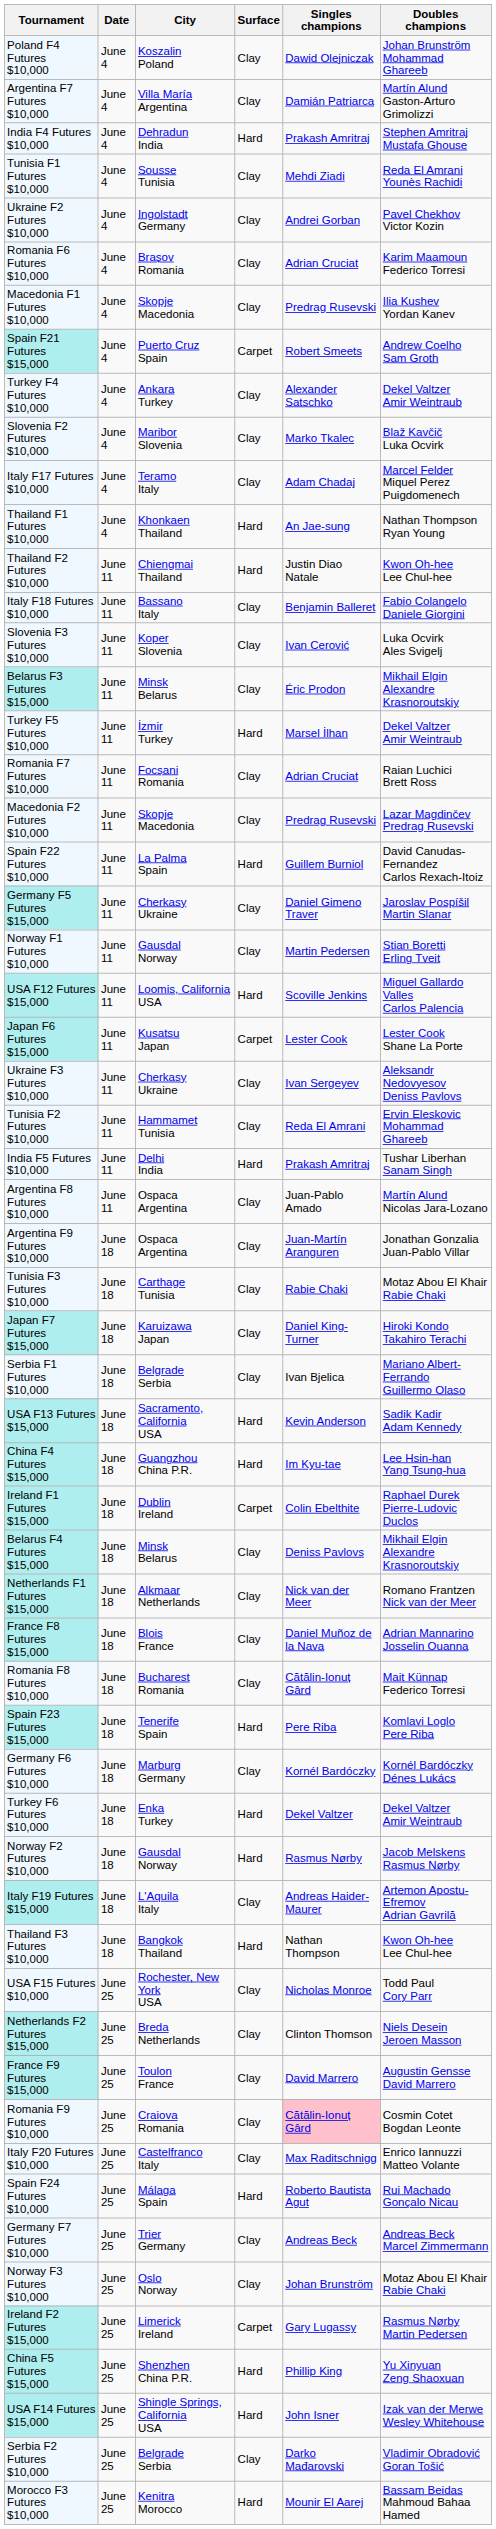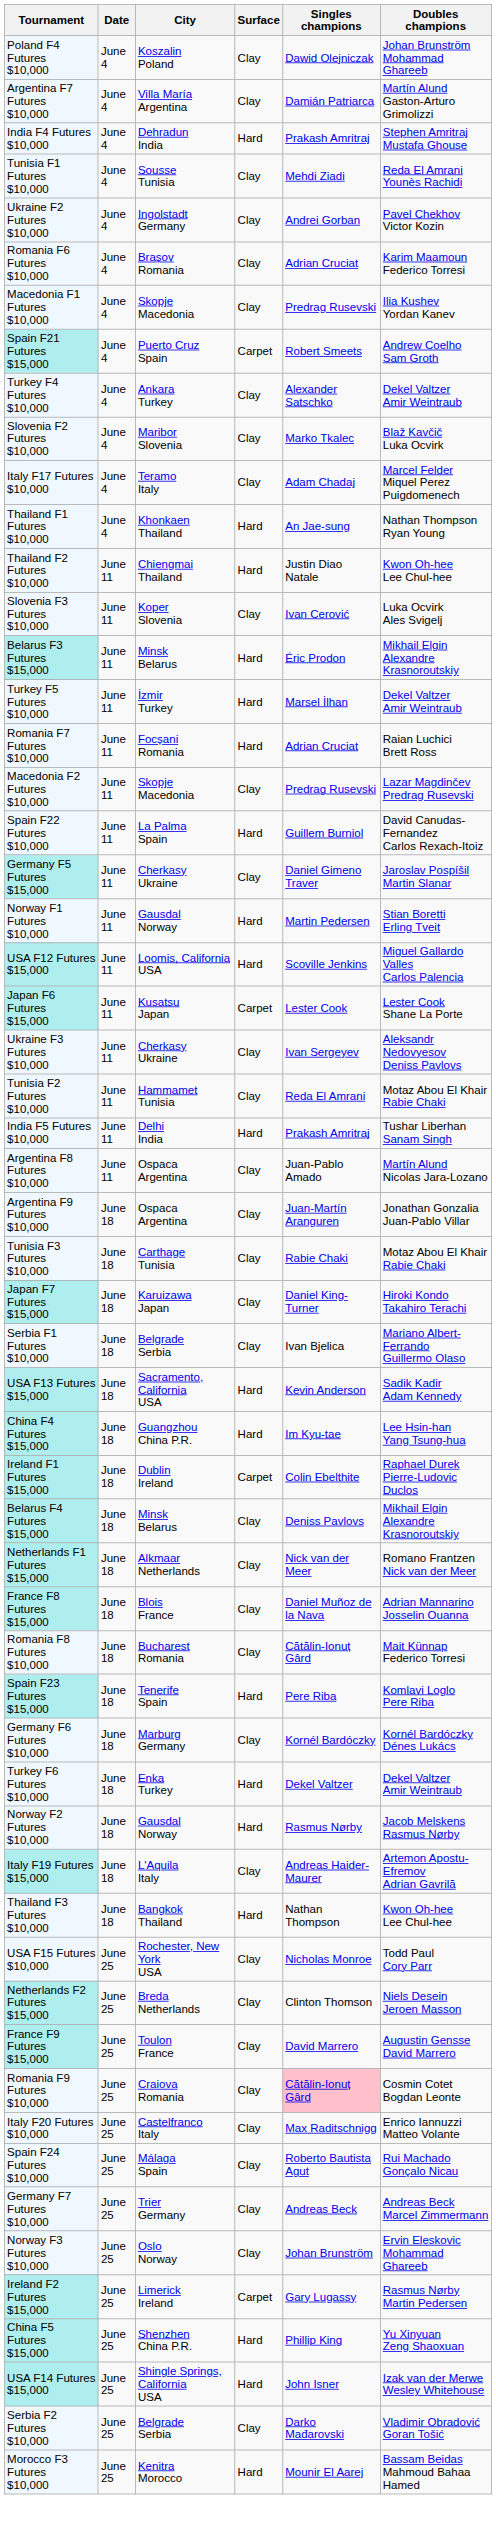 <table class="sortable wikitable" style="font-size:90%">
 <tr>
 <th>Tournament</th>
 <th>Date</th>
 <th>City</th>
 <th>Surface</th>
 <th>Singles champions</th>
 <th>Doubles champions</th>
 </tr>
 <tr>
 <td style="background:#f0f8ff;">Poland F4 Futures<br>$10,000</td>
 <td>June 4</td>
 <td><a href='#'>Koszalin</a><br>Poland</td>
 <td>Clay</td>
 <td> <a href='#'>Dawid Olejniczak</a></td>
 <td> <a href='#'>Johan Brunström</a><br> <a href='#'>Mohammad Ghareeb</a></td>
 </tr>
 <tr>
 <td style="background:#f0f8ff;">Argentina F7 Futures<br>$10,000</td>
 <td>June 4</td>
 <td><a href='#'>Villa María</a><br>Argentina</td>
 <td>Clay</td>
 <td> <a href='#'>Damián Patriarca</a></td>
 <td> <a href='#'>Martín Alund</a><br> Gaston-Arturo Grimolizzi</td>
 </tr>
 <tr>
 <td style="background:#f0f8ff;">India F4 Futures<br>$10,000</td>
 <td>June 4</td>
 <td><a href='#'>Dehradun</a><br>India</td>
 <td>Hard</td>
 <td> <a href='#'>Prakash Amritraj</a></td>
 <td> <a href='#'>Stephen Amritraj</a><br> <a href='#'>Mustafa Ghouse</a></td>
 </tr>
 <tr>
 <td style="background:#f0f8ff;">Tunisia F1 Futures<br>$10,000</td>
 <td>June 4</td>
 <td><a href='#'>Sousse</a><br>Tunisia</td>
 <td>Clay</td>
 <td> <a href='#'>Mehdi Ziadi</a></td>
 <td> <a href='#'>Reda El Amrani</a><br> <a href='#'>Younès Rachidi</a></td>
 </tr>
 <tr>
 <td style="background:#f0f8ff;">Ukraine F2 Futures<br>$10,000</td>
 <td>June 4</td>
 <td><a href='#'>Ingolstadt</a><br>Germany</td>
 <td>Clay</td>
 <td> <a href='#'>Andrei Gorban</a></td>
 <td> <a href='#'>Pavel Chekhov</a><br> Victor Kozin</td>
 </tr>
 <tr>
 <td style="background:#f0f8ff;">Romania F6 Futures<br>$10,000</td>
 <td>June 4</td>
 <td><a href='#'>Brașov</a><br>Romania</td>
 <td>Clay</td>
 <td> <a href='#'>Adrian Cruciat</a></td>
 <td> <a href='#'>Karim Maamoun</a><br> Federico Torresi</td>
 </tr>
 <tr>
 <td style="background:#f0f8ff;">Macedonia F1 Futures<br>$10,000</td>
 <td>June 4</td>
 <td><a href='#'>Skopje</a><br>Macedonia</td>
 <td>Clay</td>
 <td> <a href='#'>Predrag Rusevski</a></td>
 <td> <a href='#'>Ilia Kushev</a><br> Yordan Kanev</td>
 </tr>
 <tr>
 <td style="background:#afeeee;">Spain F21 Futures<br>$15,000</td>
 <td>June 4</td>
 <td><a href='#'>Puerto Cruz</a><br>Spain</td>
 <td>Carpet</td>
 <td> <a href='#'>Robert Smeets</a></td>
 <td> <a href='#'>Andrew Coelho</a><br> <a href='#'>Sam Groth</a></td>
 </tr>
 <tr>
 <td style="background:#f0f8ff;">Turkey F4 Futures<br>$10,000</td>
 <td>June 4</td>
 <td><a href='#'>Ankara</a><br>Turkey</td>
 <td>Clay</td>
 <td> <a href='#'>Alexander Satschko</a></td>
 <td> <a href='#'>Dekel Valtzer</a><br> <a href='#'>Amir Weintraub</a></td>
 </tr>
 <tr>
 <td style="background:#f0f8ff;">Slovenia F2 Futures<br>$10,000</td>
 <td>June 4</td>
 <td><a href='#'>Maribor</a><br>Slovenia</td>
 <td>Clay</td>
 <td> <a href='#'>Marko Tkalec</a></td>
 <td> <a href='#'>Blaž Kavčič</a><br> Luka Ocvirk</td>
 </tr>
 <tr>
 <td style="background:#f0f8ff;">Italy F17 Futures<br>$10,000</td>
 <td>June 4</td>
 <td><a href='#'>Teramo</a><br>Italy</td>
 <td>Clay</td>
 <td> <a href='#'>Adam Chadaj</a></td>
 <td> <a href='#'>Marcel Felder</a><br> Miquel Perez Puigdomenech</td>
 </tr>
 <tr>
 <td style="background:#f0f8ff;">Thailand F1 Futures<br>$10,000</td>
 <td>June 4</td>
 <td><a href='#'>Khonkaen</a><br>Thailand</td>
 <td>Hard</td>
 <td> <a href='#'>An Jae-sung</a></td>
 <td> Nathan Thompson<br> Ryan Young</td>
 </tr>
 <tr>
 <td style="background:#f0f8ff;">Thailand F2 Futures<br>$10,000</td>
 <td>June 11</td>
 <td><a href='#'>Chiengmai</a><br>Thailand</td>
 <td>Hard</td>
 <td> Justin Diao Natale</td>
 <td> <a href='#'>Kwon Oh-hee</a><br> Lee Chul-hee</td>
 </tr>
 <tr>
-<td style="background:#f0f8ff;">Italy F18 Futures<br>$10,000</td>
-<td>June 11</td>
-<td><a href='#'>Bassano</a><br>Italy</td>
-<td>Clay</td>
-<td> <a href='#'>Benjamin Balleret</a></td>
-<td> <a href='#'>Fabio Colangelo</a><br> <a href='#'>Daniele Giorgini</a></td>
-</tr>
-<tr>
 <td style="background:#f0f8ff;">Slovenia F3 Futures<br>$10,000</td>
 <td>June 11</td>
 <td><a href='#'>Koper</a><br>Slovenia</td>
 <td>Clay</td>
 <td> <a href='#'>Ivan Cerović</a></td>
 <td> Luka Ocvirk<br> Ales Svigelj</td>
 </tr>
 <tr>
 <td style="background:#afeeee;">Belarus F3 Futures<br>$15,000</td>
 <td>June 11</td>
 <td><a href='#'>Minsk</a><br>Belarus</td>
-<td>Clay</td>
+<td>Hard</td>
 <td> <a href='#'>Éric Prodon</a></td>
 <td> <a href='#'>Mikhail Elgin</a><br> <a href='#'>Alexandre Krasnoroutskiy</a></td>
 </tr>
 <tr>
 <td style="background:#f0f8ff;">Turkey F5 Futures<br>$10,000</td>
 <td>June 11</td>
 <td><a href='#'>İzmir</a><br>Turkey</td>
 <td>Hard</td>
 <td> <a href='#'>Marsel İlhan</a></td>
 <td> <a href='#'>Dekel Valtzer</a><br> <a href='#'>Amir Weintraub</a></td>
 </tr>
 <tr>
 <td style="background:#f0f8ff;">Romania F7 Futures<br>$10,000</td>
 <td>June 11</td>
 <td><a href='#'>Focșani</a><br>Romania</td>
-<td>Clay</td>
+<td>Hard</td>
 <td> <a href='#'>Adrian Cruciat</a></td>
 <td> Raian Luchici<br> Brett Ross</td>
 </tr>
 <tr>
 <td style="background:#f0f8ff;">Macedonia F2 Futures<br>$10,000</td>
 <td>June 11</td>
 <td><a href='#'>Skopje</a><br>Macedonia</td>
 <td>Clay</td>
 <td> <a href='#'>Predrag Rusevski</a></td>
 <td> <a href='#'>Lazar Magdinčev</a><br> <a href='#'>Predrag Rusevski</a></td>
 </tr>
 <tr>
 <td style="background:#f0f8ff;">Spain F22 Futures<br>$10,000</td>
 <td>June 11</td>
 <td><a href='#'>La Palma</a><br>Spain</td>
 <td>Hard</td>
 <td> <a href='#'>Guillem Burniol</a></td>
 <td> David Canudas-Fernandez<br> Carlos Rexach-Itoiz</td>
 </tr>
 <tr>
 <td style="background:#afeeee;">Germany F5 Futures<br>$15,000</td>
 <td>June 11</td>
 <td><a href='#'>Cherkasy</a><br>Ukraine</td>
 <td>Clay</td>
 <td> <a href='#'>Daniel Gimeno Traver</a></td>
 <td> <a href='#'>Jaroslav Pospíšil</a><br> <a href='#'>Martin Slanar</a></td>
 </tr>
 <tr>
 <td style="background:#f0f8ff;">Norway F1 Futures<br>$10,000</td>
 <td>June 11</td>
 <td><a href='#'>Gausdal</a><br>Norway</td>
-<td>Clay</td>
+<td>Hard</td>
 <td> <a href='#'>Martin Pedersen</a></td>
 <td> <a href='#'>Stian Boretti</a><br> <a href='#'>Erling Tveit</a></td>
 </tr>
 <tr>
 <td style="background:#afeeee;">USA F12 Futures<br>$15,000</td>
 <td>June 11</td>
 <td><a href='#'>Loomis, California</a><br>USA</td>
 <td>Hard</td>
 <td> <a href='#'>Scoville Jenkins</a></td>
 <td> <a href='#'>Miguel Gallardo Valles</a><br> <a href='#'>Carlos Palencia</a></td>
 </tr>
 <tr>
 <td style="background:#afeeee;">Japan F6 Futures<br>$15,000</td>
 <td>June 11</td>
 <td><a href='#'>Kusatsu</a><br>Japan</td>
 <td>Carpet</td>
 <td> <a href='#'>Lester Cook</a></td>
 <td> <a href='#'>Lester Cook</a><br> Shane La Porte</td>
 </tr>
 <tr>
 <td style="background:#f0f8ff;">Ukraine F3 Futures<br>$10,000</td>
 <td>June 11</td>
 <td><a href='#'>Cherkasy</a><br>Ukraine</td>
 <td>Clay</td>
 <td> <a href='#'>Ivan Sergeyev</a></td>
 <td> <a href='#'>Aleksandr Nedovyesov</a><br> <a href='#'>Deniss Pavlovs</a></td>
 </tr>
 <tr>
 <td style="background:#f0f8ff;">Tunisia F2 Futures<br>$10,000</td>
 <td>June 11</td>
 <td><a href='#'>Hammamet</a><br>Tunisia</td>
 <td>Clay</td>
 <td> <a href='#'>Reda El Amrani</a></td>
-<td> <a href='#'>Ervin Eleskovic</a><br> <a href='#'>Mohammad Ghareeb</a></td>
+<td> Motaz Abou El Khair<br> <a href='#'>Rabie Chaki</a></td>
 </tr>
 <tr>
 <td style="background:#f0f8ff;">India F5 Futures<br>$10,000</td>
 <td>June 11</td>
 <td><a href='#'>Delhi</a><br>India</td>
 <td>Hard</td>
 <td> <a href='#'>Prakash Amritraj</a></td>
 <td> Tushar Liberhan<br> <a href='#'>Sanam Singh</a></td>
 </tr>
 <tr>
 <td style="background:#f0f8ff;">Argentina F8 Futures<br>$10,000</td>
 <td>June 11</td>
 <td>Ospaca<br>Argentina</td>
 <td>Clay</td>
 <td> Juan-Pablo Amado</td>
 <td> <a href='#'>Martín Alund</a><br> Nicolas Jara-Lozano</td>
 </tr>
 <tr>
 <td style="background:#f0f8ff;">Argentina F9 Futures<br>$10,000</td>
 <td>June 18</td>
 <td>Ospaca<br>Argentina</td>
 <td>Clay</td>
 <td> <a href='#'>Juan-Martín Aranguren</a></td>
 <td> Jonathan Gonzalia<br> Juan-Pablo Villar</td>
 </tr>
 <tr>
 <td style="background:#f0f8ff;">Tunisia F3 Futures<br>$10,000</td>
 <td>June 18</td>
 <td><a href='#'>Carthage</a><br>Tunisia</td>
 <td>Clay</td>
 <td> <a href='#'>Rabie Chaki</a></td>
 <td> Motaz Abou El Khair<br> <a href='#'>Rabie Chaki</a></td>
 </tr>
 <tr>
 <td style="background:#afeeee;">Japan F7 Futures<br>$15,000</td>
 <td>June 18</td>
 <td><a href='#'>Karuizawa</a><br>Japan</td>
 <td>Clay</td>
 <td> <a href='#'>Daniel King-Turner</a></td>
 <td> <a href='#'>Hiroki Kondo</a><br> <a href='#'>Takahiro Terachi</a></td>
 </tr>
 <tr>
 <td style="background:#f0f8ff;">Serbia F1 Futures<br>$10,000</td>
 <td>June 18</td>
 <td><a href='#'>Belgrade</a><br>Serbia</td>
 <td>Clay</td>
 <td> Ivan Bjelica</td>
 <td> <a href='#'>Mariano Albert-Ferrando</a><br> <a href='#'>Guillermo Olaso</a></td>
 </tr>
 <tr>
 <td style="background:#afeeee;">USA F13 Futures<br>$15,000</td>
 <td>June 18</td>
 <td><a href='#'>Sacramento, California</a><br>USA</td>
 <td>Hard</td>
 <td> <a href='#'>Kevin Anderson</a></td>
 <td> <a href='#'>Sadik Kadir</a><br> <a href='#'>Adam Kennedy</a></td>
 </tr>
 <tr>
 <td style="background:#afeeee;">China F4 Futures<br>$15,000</td>
 <td>June 18</td>
 <td><a href='#'>Guangzhou</a><br>China P.R.</td>
 <td>Hard</td>
 <td> <a href='#'>Im Kyu-tae</a></td>
 <td> <a href='#'>Lee Hsin-han</a><br> <a href='#'>Yang Tsung-hua</a></td>
 </tr>
 <tr>
 <td style="background:#afeeee;">Ireland F1 Futures<br>$15,000</td>
 <td>June 18</td>
 <td><a href='#'>Dublin</a><br>Ireland</td>
 <td>Carpet</td>
 <td> <a href='#'>Colin Ebelthite</a></td>
 <td> <a href='#'>Raphael Durek</a><br> <a href='#'>Pierre-Ludovic Duclos</a></td>
 </tr>
 <tr>
 <td style="background:#afeeee;">Belarus F4 Futures<br>$15,000</td>
 <td>June 18</td>
 <td><a href='#'>Minsk</a><br>Belarus</td>
 <td>Clay</td>
 <td> <a href='#'>Deniss Pavlovs</a></td>
 <td> <a href='#'>Mikhail Elgin</a><br> <a href='#'>Alexandre Krasnoroutskiy</a></td>
 </tr>
 <tr>
 <td style="background:#afeeee;">Netherlands F1 Futures<br>$15,000</td>
 <td>June 18</td>
 <td><a href='#'>Alkmaar</a><br>Netherlands</td>
 <td>Clay</td>
 <td> <a href='#'>Nick van der Meer</a></td>
 <td> Romano Frantzen<br> <a href='#'>Nick van der Meer</a></td>
 </tr>
 <tr>
 <td style="background:#afeeee;">France F8 Futures<br>$15,000</td>
 <td>June 18</td>
 <td><a href='#'>Blois</a><br>France</td>
 <td>Clay</td>
 <td> <a href='#'>Daniel Muñoz de la Nava</a></td>
 <td> <a href='#'>Adrian Mannarino</a><br> <a href='#'>Josselin Ouanna</a></td>
 </tr>
 <tr>
 <td style="background:#f0f8ff;">Romania F8 Futures<br>$10,000</td>
 <td>June 18</td>
 <td><a href='#'>Bucharest</a><br>Romania</td>
 <td>Clay</td>
 <td> <a href='#'>Cătălin-Ionuț Gârd</a></td>
 <td> <a href='#'>Mait Künnap</a><br> Federico Torresi</td>
 </tr>
 <tr>
 <td style="background:#afeeee;">Spain F23 Futures<br>$15,000</td>
 <td>June 18</td>
 <td><a href='#'>Tenerife</a><br>Spain</td>
 <td>Hard</td>
 <td> <a href='#'>Pere Riba</a></td>
 <td> <a href='#'>Komlavi Loglo</a><br> <a href='#'>Pere Riba</a></td>
 </tr>
 <tr>
 <td style="background:#f0f8ff;">Germany F6 Futures<br>$10,000</td>
 <td>June 18</td>
 <td><a href='#'>Marburg</a><br>Germany</td>
 <td>Clay</td>
 <td> <a href='#'>Kornél Bardóczky</a></td>
 <td> <a href='#'>Kornél Bardóczky</a><br> <a href='#'>Dénes Lukács</a></td>
 </tr>
 <tr>
 <td style="background:#f0f8ff;">Turkey F6 Futures<br>$10,000</td>
 <td>June 18</td>
 <td><a href='#'>Enka</a><br>Turkey</td>
 <td>Hard</td>
 <td> <a href='#'>Dekel Valtzer</a></td>
 <td> <a href='#'>Dekel Valtzer</a><br> <a href='#'>Amir Weintraub</a></td>
 </tr>
 <tr>
 <td style="background:#f0f8ff;">Norway F2 Futures<br>$10,000</td>
 <td>June 18</td>
 <td><a href='#'>Gausdal</a><br>Norway</td>
 <td>Hard</td>
 <td> <a href='#'>Rasmus Nørby</a></td>
 <td> <a href='#'>Jacob Melskens</a><br> <a href='#'>Rasmus Nørby</a></td>
 </tr>
 <tr>
 <td style="background:#afeeee;">Italy F19 Futures<br>$15,000</td>
 <td>June 18</td>
 <td><a href='#'>L'Aquila</a><br>Italy</td>
 <td>Clay</td>
 <td> <a href='#'>Andreas Haider-Maurer</a></td>
 <td> <a href='#'>Artemon Apostu-Efremov</a><br> <a href='#'>Adrian Gavrilă</a></td>
 </tr>
 <tr>
 <td style="background:#f0f8ff;">Thailand F3 Futures<br>$10,000</td>
 <td>June 18</td>
 <td><a href='#'>Bangkok</a><br>Thailand</td>
 <td>Hard</td>
 <td> Nathan Thompson</td>
 <td> <a href='#'>Kwon Oh-hee</a><br> Lee Chul-hee</td>
 </tr>
 <tr>
 <td style="background:#f0f8ff;">USA F15 Futures<br>$10,000</td>
 <td>June 25</td>
 <td><a href='#'>Rochester, New York</a><br>USA</td>
 <td>Clay</td>
 <td> <a href='#'>Nicholas Monroe</a></td>
 <td> Todd Paul<br> <a href='#'>Cory Parr</a></td>
 </tr>
 <tr>
 <td style="background:#afeeee;">Netherlands F2 Futures<br>$15,000</td>
 <td>June 25</td>
 <td><a href='#'>Breda</a><br>Netherlands</td>
 <td>Clay</td>
 <td> Clinton Thomson</td>
 <td> <a href='#'>Niels Desein</a><br> <a href='#'>Jeroen Masson</a></td>
 </tr>
 <tr>
 <td style="background:#afeeee;">France F9 Futures<br>$15,000</td>
 <td>June 25</td>
 <td><a href='#'>Toulon</a><br>France</td>
 <td>Clay</td>
 <td> <a href='#'>David Marrero</a></td>
 <td> <a href='#'>Augustin Gensse</a><br> <a href='#'>David Marrero</a></td>
 </tr>
 <tr>
 <td style="background:#f0f8ff;">Romania F9 Futures<br>$10,000</td>
 <td>June 25</td>
 <td><a href='#'>Craiova</a><br>Romania</td>
 <td>Clay</td>
 <td style="background: pink;"> <a href='#'>Cătălin-Ionuț Gârd</a></td>
 <td> Cosmin Cotet<br> Bogdan Leonte</td>
 </tr>
 <tr>
 <td style="background:#f0f8ff;">Italy F20 Futures<br>$10,000</td>
 <td>June 25</td>
 <td><a href='#'>Castelfranco</a><br>Italy</td>
 <td>Clay</td>
 <td> <a href='#'>Max Raditschnigg</a></td>
 <td> Enrico Iannuzzi<br> Matteo Volante</td>
 </tr>
 <tr>
 <td style="background:#f0f8ff;">Spain F24 Futures<br>$10,000</td>
 <td>June 25</td>
 <td><a href='#'>Málaga</a><br>Spain</td>
-<td>Hard</td>
+<td>Clay</td>
 <td> <a href='#'>Roberto Bautista Agut</a></td>
 <td> <a href='#'>Rui Machado</a><br> <a href='#'>Gonçalo Nicau</a></td>
 </tr>
 <tr>
 <td style="background:#f0f8ff;">Germany F7 Futures<br>$10,000</td>
 <td>June 25</td>
 <td><a href='#'>Trier</a><br>Germany</td>
 <td>Clay</td>
 <td> <a href='#'>Andreas Beck</a></td>
 <td> <a href='#'>Andreas Beck</a><br> <a href='#'>Marcel Zimmermann</a></td>
 </tr>
 <tr>
 <td style="background:#f0f8ff;">Norway F3 Futures<br>$10,000</td>
 <td>June 25</td>
 <td><a href='#'>Oslo</a><br>Norway</td>
 <td>Clay</td>
 <td> <a href='#'>Johan Brunström</a></td>
-<td> Motaz Abou El Khair<br> <a href='#'>Rabie Chaki</a></td>
+<td> <a href='#'>Ervin Eleskovic</a><br> <a href='#'>Mohammad Ghareeb</a></td>
 </tr>
 <tr>
 <td style="background:#afeeee;">Ireland F2 Futures<br>$15,000</td>
 <td>June 25</td>
 <td><a href='#'>Limerick</a><br>Ireland</td>
 <td>Carpet</td>
 <td> <a href='#'>Gary Lugassy</a></td>
 <td> <a href='#'>Rasmus Nørby</a><br> <a href='#'>Martin Pedersen</a></td>
 </tr>
 <tr>
 <td style="background:#afeeee;">China F5 Futures<br>$15,000</td>
 <td>June 25</td>
 <td><a href='#'>Shenzhen</a><br>China P.R.</td>
 <td>Hard</td>
 <td> <a href='#'>Phillip King</a></td>
 <td> <a href='#'>Yu Xinyuan</a><br> <a href='#'>Zeng Shaoxuan</a></td>
 </tr>
 <tr>
 <td style="background:#afeeee;">USA F14 Futures<br>$15,000</td>
 <td>June 25</td>
 <td><a href='#'>Shingle Springs, California</a><br>USA</td>
 <td>Hard</td>
 <td> <a href='#'>John Isner</a></td>
 <td> <a href='#'>Izak van der Merwe</a><br> <a href='#'>Wesley Whitehouse</a></td>
 </tr>
 <tr>
 <td style="background:#f0f8ff;">Serbia F2 Futures<br>$10,000</td>
 <td>June 25</td>
 <td><a href='#'>Belgrade</a><br>Serbia</td>
 <td>Clay</td>
 <td> <a href='#'>Darko Mađarovski</a></td>
 <td> <a href='#'>Vladimir Obradović</a><br> <a href='#'>Goran Tošić</a></td>
 </tr>
 <tr>
 <td style="background:#f0f8ff;">Morocco F3 Futures<br>$10,000</td>
 <td>June 25</td>
 <td><a href='#'>Kenitra</a><br>Morocco</td>
 <td>Hard</td>
 <td> <a href='#'>Mounir El Aarej</a></td>
 <td> <a href='#'>Bassam Beidas</a><br> Mahmoud Bahaa Hamed</td>
 </tr>
 </table>
